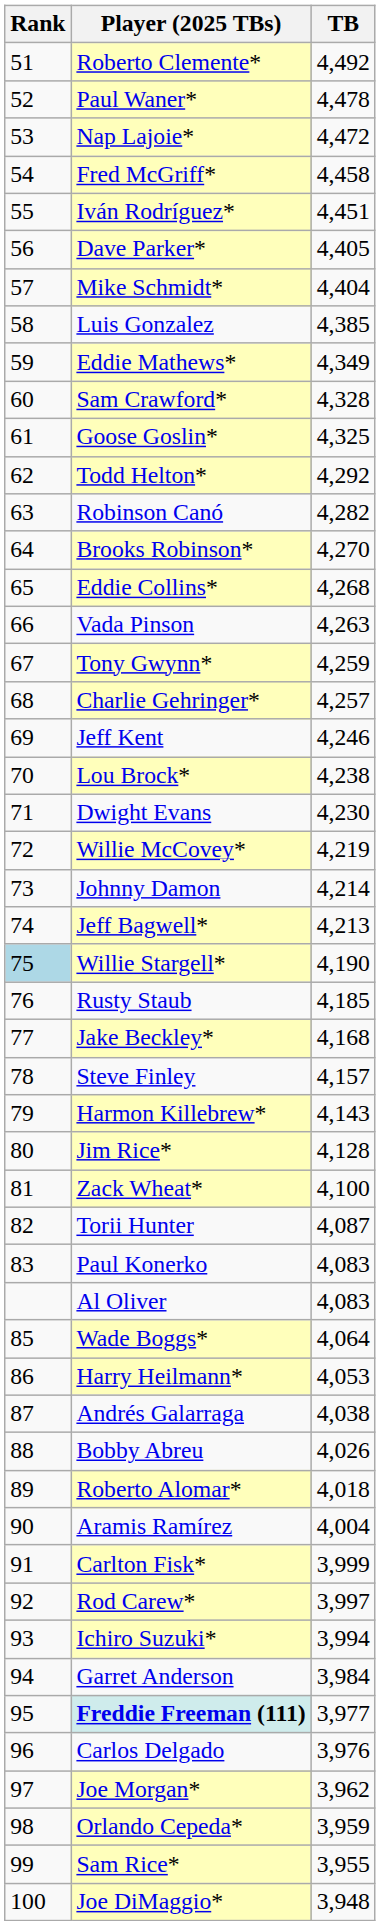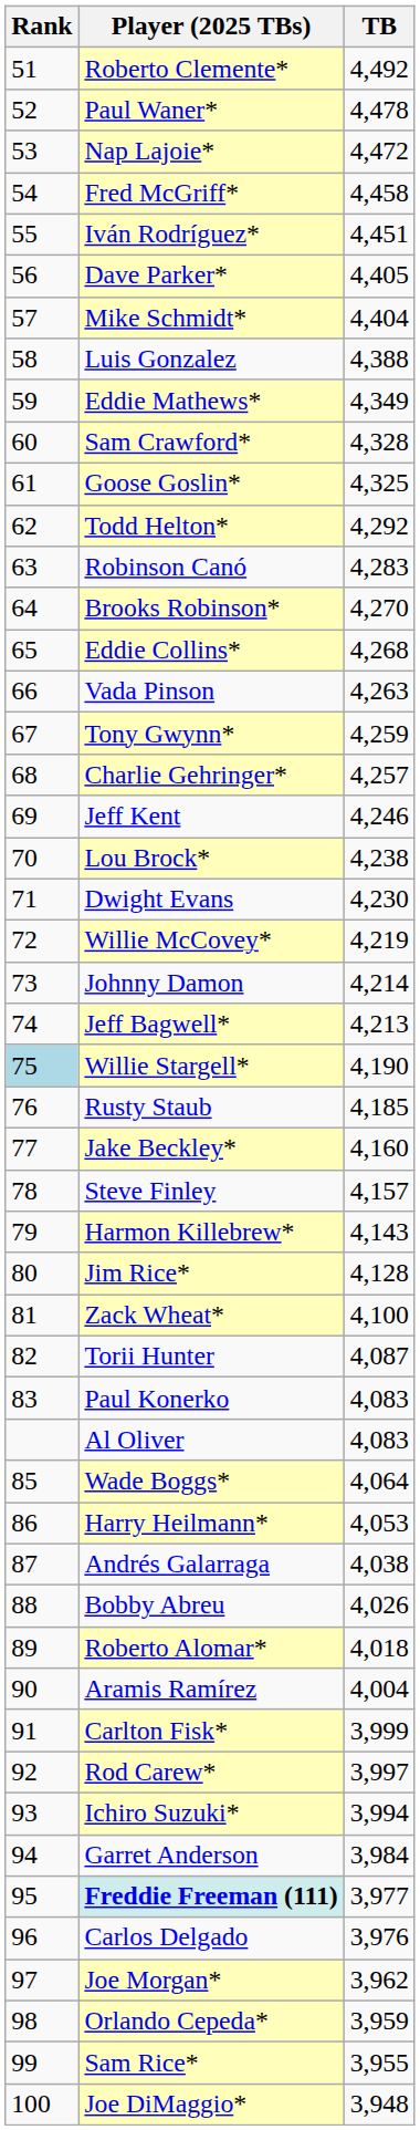 <table class="wikitable" style="float:left;">
 <tr style="white-space: nowrap;">
 <th>Rank</th>
 <th>Player (2025 TBs)</th>
 <th>TB</th>
 </tr>
 <tr>
 <td>51</td>
 <td style="background:#ffffbb;"><a href='#'>Roberto Clemente</a>*</td>
 <td>4,492</td>
 </tr>
 <tr>
 <td>52</td>
 <td style="background:#ffffbb;"><a href='#'>Paul Waner</a>*</td>
 <td>4,478</td>
 </tr>
 <tr>
 <td>53</td>
 <td style="background:#ffffbb;"><a href='#'>Nap Lajoie</a>*</td>
 <td>4,472</td>
 </tr>
 <tr>
 <td>54</td>
 <td style="background:#ffffbb;"><a href='#'>Fred McGriff</a>*</td>
 <td>4,458</td>
 </tr>
 <tr>
 <td>55</td>
 <td style="background:#ffffbb;"><a href='#'>Iván Rodríguez</a>*</td>
 <td>4,451</td>
 </tr>
 <tr>
 <td>56</td>
 <td style="background:#ffffbb;"><a href='#'>Dave Parker</a>*</td>
 <td>4,405</td>
 </tr>
 <tr>
 <td>57</td>
 <td style="background:#ffffbb;"><a href='#'>Mike Schmidt</a>*</td>
 <td>4,404</td>
 </tr>
 <tr>
 <td>58</td>
 <td><a href='#'>Luis Gonzalez</a></td>
-<td>4,385</td>
+<td>4,388</td>
 </tr>
 <tr>
 <td>59</td>
 <td style="background:#ffffbb;"><a href='#'>Eddie Mathews</a>*</td>
 <td>4,349</td>
 </tr>
 <tr>
 <td>60</td>
 <td style="background:#ffffbb;"><a href='#'>Sam Crawford</a>*</td>
 <td>4,328</td>
 </tr>
 <tr>
 <td>61</td>
 <td style="background:#ffffbb;"><a href='#'>Goose Goslin</a>*</td>
 <td>4,325</td>
 </tr>
 <tr>
 <td>62</td>
 <td style="background:#ffffbb;"><a href='#'>Todd Helton</a>*</td>
 <td>4,292</td>
 </tr>
 <tr>
 <td>63</td>
 <td><a href='#'>Robinson Canó</a></td>
-<td>4,282</td>
+<td>4,283</td>
 </tr>
 <tr>
 <td>64</td>
 <td style="background:#ffffbb;"><a href='#'>Brooks Robinson</a>*</td>
 <td>4,270</td>
 </tr>
 <tr>
 <td>65</td>
 <td style="background:#ffffbb;"><a href='#'>Eddie Collins</a>*</td>
 <td>4,268</td>
 </tr>
 <tr>
 <td>66</td>
 <td><a href='#'>Vada Pinson</a></td>
 <td>4,263</td>
 </tr>
 <tr>
 <td>67</td>
 <td style="background:#ffffbb;"><a href='#'>Tony Gwynn</a>*</td>
 <td>4,259</td>
 </tr>
 <tr>
 <td>68</td>
 <td style="background:#ffffbb;"><a href='#'>Charlie Gehringer</a>*</td>
 <td>4,257</td>
 </tr>
 <tr>
 <td>69</td>
 <td><a href='#'>Jeff Kent</a></td>
 <td>4,246</td>
 </tr>
 <tr>
 <td>70</td>
 <td style="background:#ffffbb;"><a href='#'>Lou Brock</a>*</td>
 <td>4,238</td>
 </tr>
 <tr>
 <td>71</td>
 <td><a href='#'>Dwight Evans</a></td>
 <td>4,230</td>
 </tr>
 <tr>
 <td>72</td>
 <td style="background:#ffffbb;"><a href='#'>Willie McCovey</a>*</td>
 <td>4,219</td>
 </tr>
 <tr>
 <td>73</td>
 <td><a href='#'>Johnny Damon</a></td>
 <td>4,214</td>
 </tr>
 <tr>
 <td>74</td>
 <td style="background:#ffffbb;"><a href='#'>Jeff Bagwell</a>*</td>
 <td>4,213</td>
 </tr>
 <tr>
 <td style="background: lightblue;">75</td>
 <td style="background:#ffffbb;"><a href='#'>Willie Stargell</a>*</td>
 <td>4,190</td>
 </tr>
 <tr>
 <td>76</td>
 <td><a href='#'>Rusty Staub</a></td>
 <td>4,185</td>
 </tr>
 <tr>
 <td>77</td>
 <td style="background:#ffffbb;"><a href='#'>Jake Beckley</a>*</td>
-<td>4,168</td>
+<td>4,160</td>
 </tr>
 <tr>
 <td>78</td>
 <td><a href='#'>Steve Finley</a></td>
 <td>4,157</td>
 </tr>
 <tr>
 <td>79</td>
 <td style="background:#ffffbb;"><a href='#'>Harmon Killebrew</a>*</td>
 <td>4,143</td>
 </tr>
 <tr>
 <td>80</td>
 <td style="background:#ffffbb;"><a href='#'>Jim Rice</a>*</td>
 <td>4,128</td>
 </tr>
 <tr>
 <td>81</td>
 <td style="background:#ffffbb;"><a href='#'>Zack Wheat</a>*</td>
 <td>4,100</td>
 </tr>
 <tr>
 <td>82</td>
 <td><a href='#'>Torii Hunter</a></td>
 <td>4,087</td>
 </tr>
 <tr>
 <td>83</td>
 <td><a href='#'>Paul Konerko</a></td>
 <td>4,083</td>
 </tr>
 <tr>
 <td></td>
 <td><a href='#'>Al Oliver</a></td>
 <td>4,083</td>
 </tr>
 <tr>
 <td>85</td>
 <td style="background:#ffffbb;"><a href='#'>Wade Boggs</a>*</td>
 <td>4,064</td>
 </tr>
 <tr>
 <td>86</td>
 <td style="background:#ffffbb;"><a href='#'>Harry Heilmann</a>*</td>
 <td>4,053</td>
 </tr>
 <tr>
 <td>87</td>
 <td><a href='#'>Andrés Galarraga</a></td>
 <td>4,038</td>
 </tr>
 <tr>
 <td>88</td>
 <td><a href='#'>Bobby Abreu</a></td>
 <td>4,026</td>
 </tr>
 <tr>
 <td>89</td>
 <td style="background:#ffffbb;"><a href='#'>Roberto Alomar</a>*</td>
 <td>4,018</td>
 </tr>
 <tr>
 <td>90</td>
 <td><a href='#'>Aramis Ramírez</a></td>
 <td>4,004</td>
 </tr>
 <tr>
 <td>91</td>
 <td style="background:#ffffbb;"><a href='#'>Carlton Fisk</a>*</td>
 <td>3,999</td>
 </tr>
 <tr>
 <td>92</td>
 <td style="background:#ffffbb;"><a href='#'>Rod Carew</a>*</td>
 <td>3,997</td>
 </tr>
 <tr>
 <td>93</td>
 <td style="background:#ffffbb;"><a href='#'>Ichiro Suzuki</a>*</td>
 <td>3,994</td>
 </tr>
 <tr>
 <td>94</td>
 <td><a href='#'>Garret Anderson</a></td>
 <td>3,984</td>
 </tr>
 <tr>
 <td>95</td>
 <td style="background:#cfecec;"><strong><a href='#'>Freddie Freeman</a> (111)</strong></td>
 <td>3,977</td>
 </tr>
 <tr>
 <td>96</td>
 <td><a href='#'>Carlos Delgado</a></td>
 <td>3,976</td>
 </tr>
 <tr>
 <td>97</td>
 <td style="background:#ffffbb;"><a href='#'>Joe Morgan</a>*</td>
 <td>3,962</td>
 </tr>
 <tr>
 <td>98</td>
 <td style="background:#ffffbb;"><a href='#'>Orlando Cepeda</a>*</td>
 <td>3,959</td>
 </tr>
 <tr>
 <td>99</td>
 <td style="background:#ffffbb;"><a href='#'>Sam Rice</a>*</td>
 <td>3,955</td>
 </tr>
 <tr>
 <td>100</td>
 <td style="background:#ffffbb;"><a href='#'>Joe DiMaggio</a>*</td>
 <td>3,948</td>
 </tr>
 </table>
